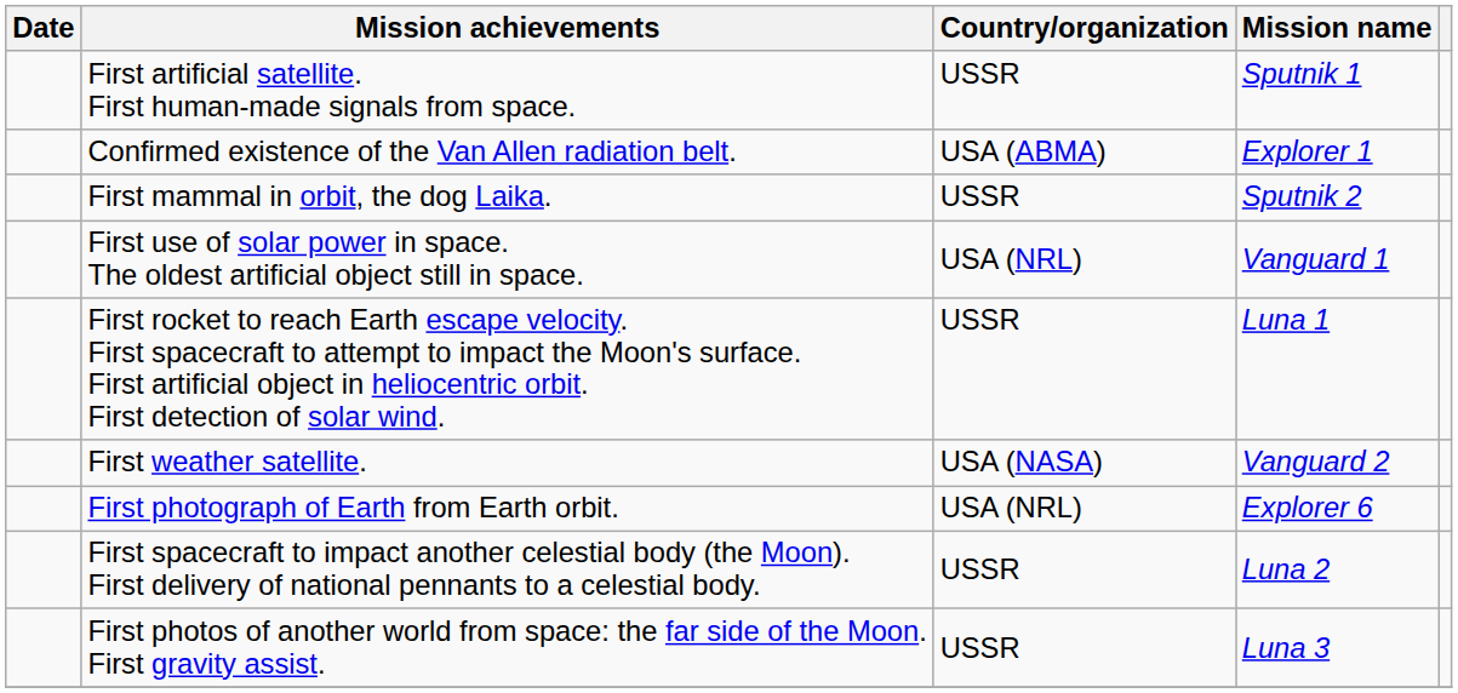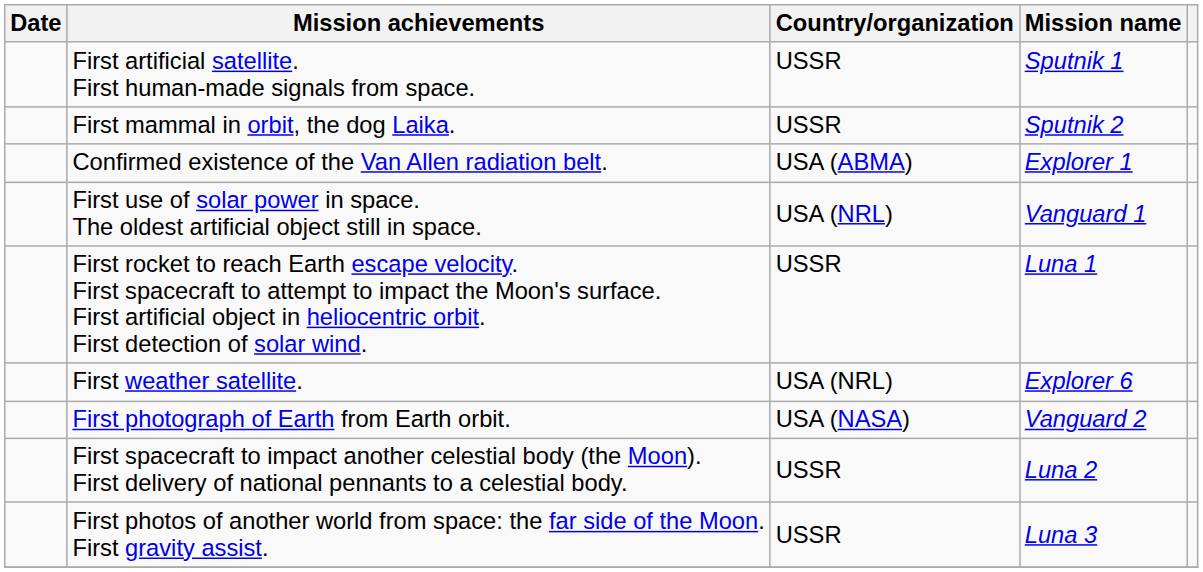 <table class="wikitable sortable">
 <tr>
 <th>Date</th>
 <th>Mission achievements</th>
 <th>Country/organization</th>
 <th>Mission name</th>
 <th></th>
 </tr>
 <tr>
 <td valign=top></td>
 <td>First artificial <a href='#'>satellite</a>. <br>First human-made signals from space.</td>
 <td valign=top> USSR</td>
 <td valign=top><em><a href='#'>Sputnik 1</a></em></td>
 <td></td>
 </tr>
 <tr>
 <td></td>
-<td>Confirmed existence of the <a href='#'>Van Allen radiation belt</a>.</td>
-<td> USA (<a href='#'>ABMA</a>)</td>
-<td><em><a href='#'>Explorer 1</a></em></td>
+<td>First mammal in <a href='#'>orbit</a>, the dog <a href='#'>Laika</a>.</td>
+<td> USSR</td>
+<td><em><a href='#'>Sputnik 2</a></em></td>
 <td></td>
 </tr>
 <tr>
 <td></td>
-<td>First mammal in <a href='#'>orbit</a>, the dog <a href='#'>Laika</a>.</td>
-<td> USSR</td>
-<td><em><a href='#'>Sputnik 2</a></em></td>
+<td>Confirmed existence of the <a href='#'>Van Allen radiation belt</a>.</td>
+<td> USA (<a href='#'>ABMA</a>)</td>
+<td><em><a href='#'>Explorer 1</a></em></td>
 <td></td>
 </tr>
 <tr>
 <td></td>
 <td>First use of <a href='#'>solar power</a> in space.<br>The oldest artificial object still in space.</td>
 <td> USA (<a href='#'>NRL</a>)</td>
 <td><em><a href='#'>Vanguard 1</a></em></td>
 <td></td>
 </tr>
 <tr>
 <td valign=top></td>
 <td>First rocket to reach Earth <a href='#'>escape velocity</a>.<br>First spacecraft to attempt to impact the Moon's surface. <br>First artificial object in <a href='#'>heliocentric orbit</a>. <br>First detection of <a href='#'>solar wind</a>.</td>
 <td valign=top> USSR</td>
 <td valign=top><em><a href='#'>Luna 1</a></em></td>
 <td></td>
 </tr>
 <tr>
 <td></td>
 <td>First <a href='#'>weather satellite</a>.</td>
-<td> USA (<a href='#'>NASA</a>)</td>
-<td><em><a href='#'>Vanguard 2</a></em></td>
+<td> USA (NRL)</td>
+<td><em><a href='#'>Explorer 6</a></em></td>
 <td></td>
 </tr>
 <tr>
 <td></td>
 <td><a href='#'>First photograph of Earth</a> from Earth orbit.</td>
-<td> USA (NRL)</td>
-<td><em><a href='#'>Explorer 6</a></em></td>
+<td> USA (<a href='#'>NASA</a>)</td>
+<td><em><a href='#'>Vanguard 2</a></em></td>
 <td></td>
 </tr>
 <tr>
 <td></td>
 <td>First spacecraft to impact another celestial body (the <a href='#'>Moon</a>).<br>First delivery of national pennants to a celestial body.</td>
 <td> USSR</td>
 <td><em><a href='#'>Luna 2</a></em></td>
 <td></td>
 </tr>
 <tr>
 <td></td>
 <td>First photos of another world from space: the <a href='#'>far side of the Moon</a>.<br>First <a href='#'>gravity assist</a>.</td>
 <td> USSR</td>
 <td><em><a href='#'>Luna 3</a></em></td>
 <td></td>
 </tr>
 <tr>
 </tr>
 </table>
